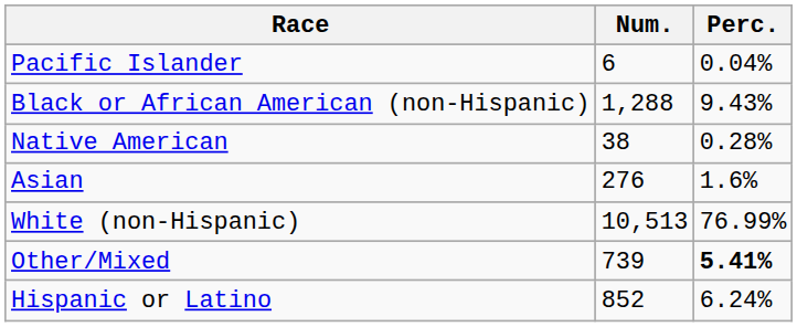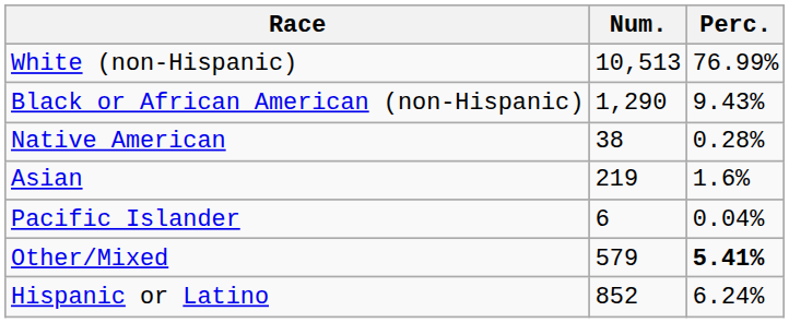 <table class="wikitable">
 <tr>
 <th>Race</th>
 <th>Num.</th>
 <th>Perc.</th>
 </tr>
 <tr>
-<td><a href='#'>Pacific Islander</a></td>
-<td>6</td>
-<td>0.04%</td>
+<td><a href='#'>White</a> (non-Hispanic)</td>
+<td>10,513</td>
+<td>76.99%</td>
 </tr>
 <tr>
 <td><a href='#'>Black or African American</a> (non-Hispanic)</td>
-<td>1,288</td>
+<td>1,290</td>
 <td>9.43%</td>
 </tr>
 <tr>
 <td><a href='#'>Native American</a></td>
 <td>38</td>
 <td>0.28%</td>
 </tr>
 <tr>
 <td><a href='#'>Asian</a></td>
-<td>276</td>
+<td>219</td>
 <td>1.6%</td>
 </tr>
 <tr>
-<td><a href='#'>White</a> (non-Hispanic)</td>
-<td>10,513</td>
-<td>76.99%</td>
+<td><a href='#'>Pacific Islander</a></td>
+<td>6</td>
+<td>0.04%</td>
 </tr>
 <tr>
 <td><a href='#'>Other/Mixed</a></td>
-<td>739</td>
+<td>579</td>
 <td><strong>5.41%</strong></td>
 </tr>
 <tr>
 <td><a href='#'>Hispanic</a> or <a href='#'>Latino</a></td>
 <td>852</td>
 <td>6.24%</td>
 </tr>
 </table>
